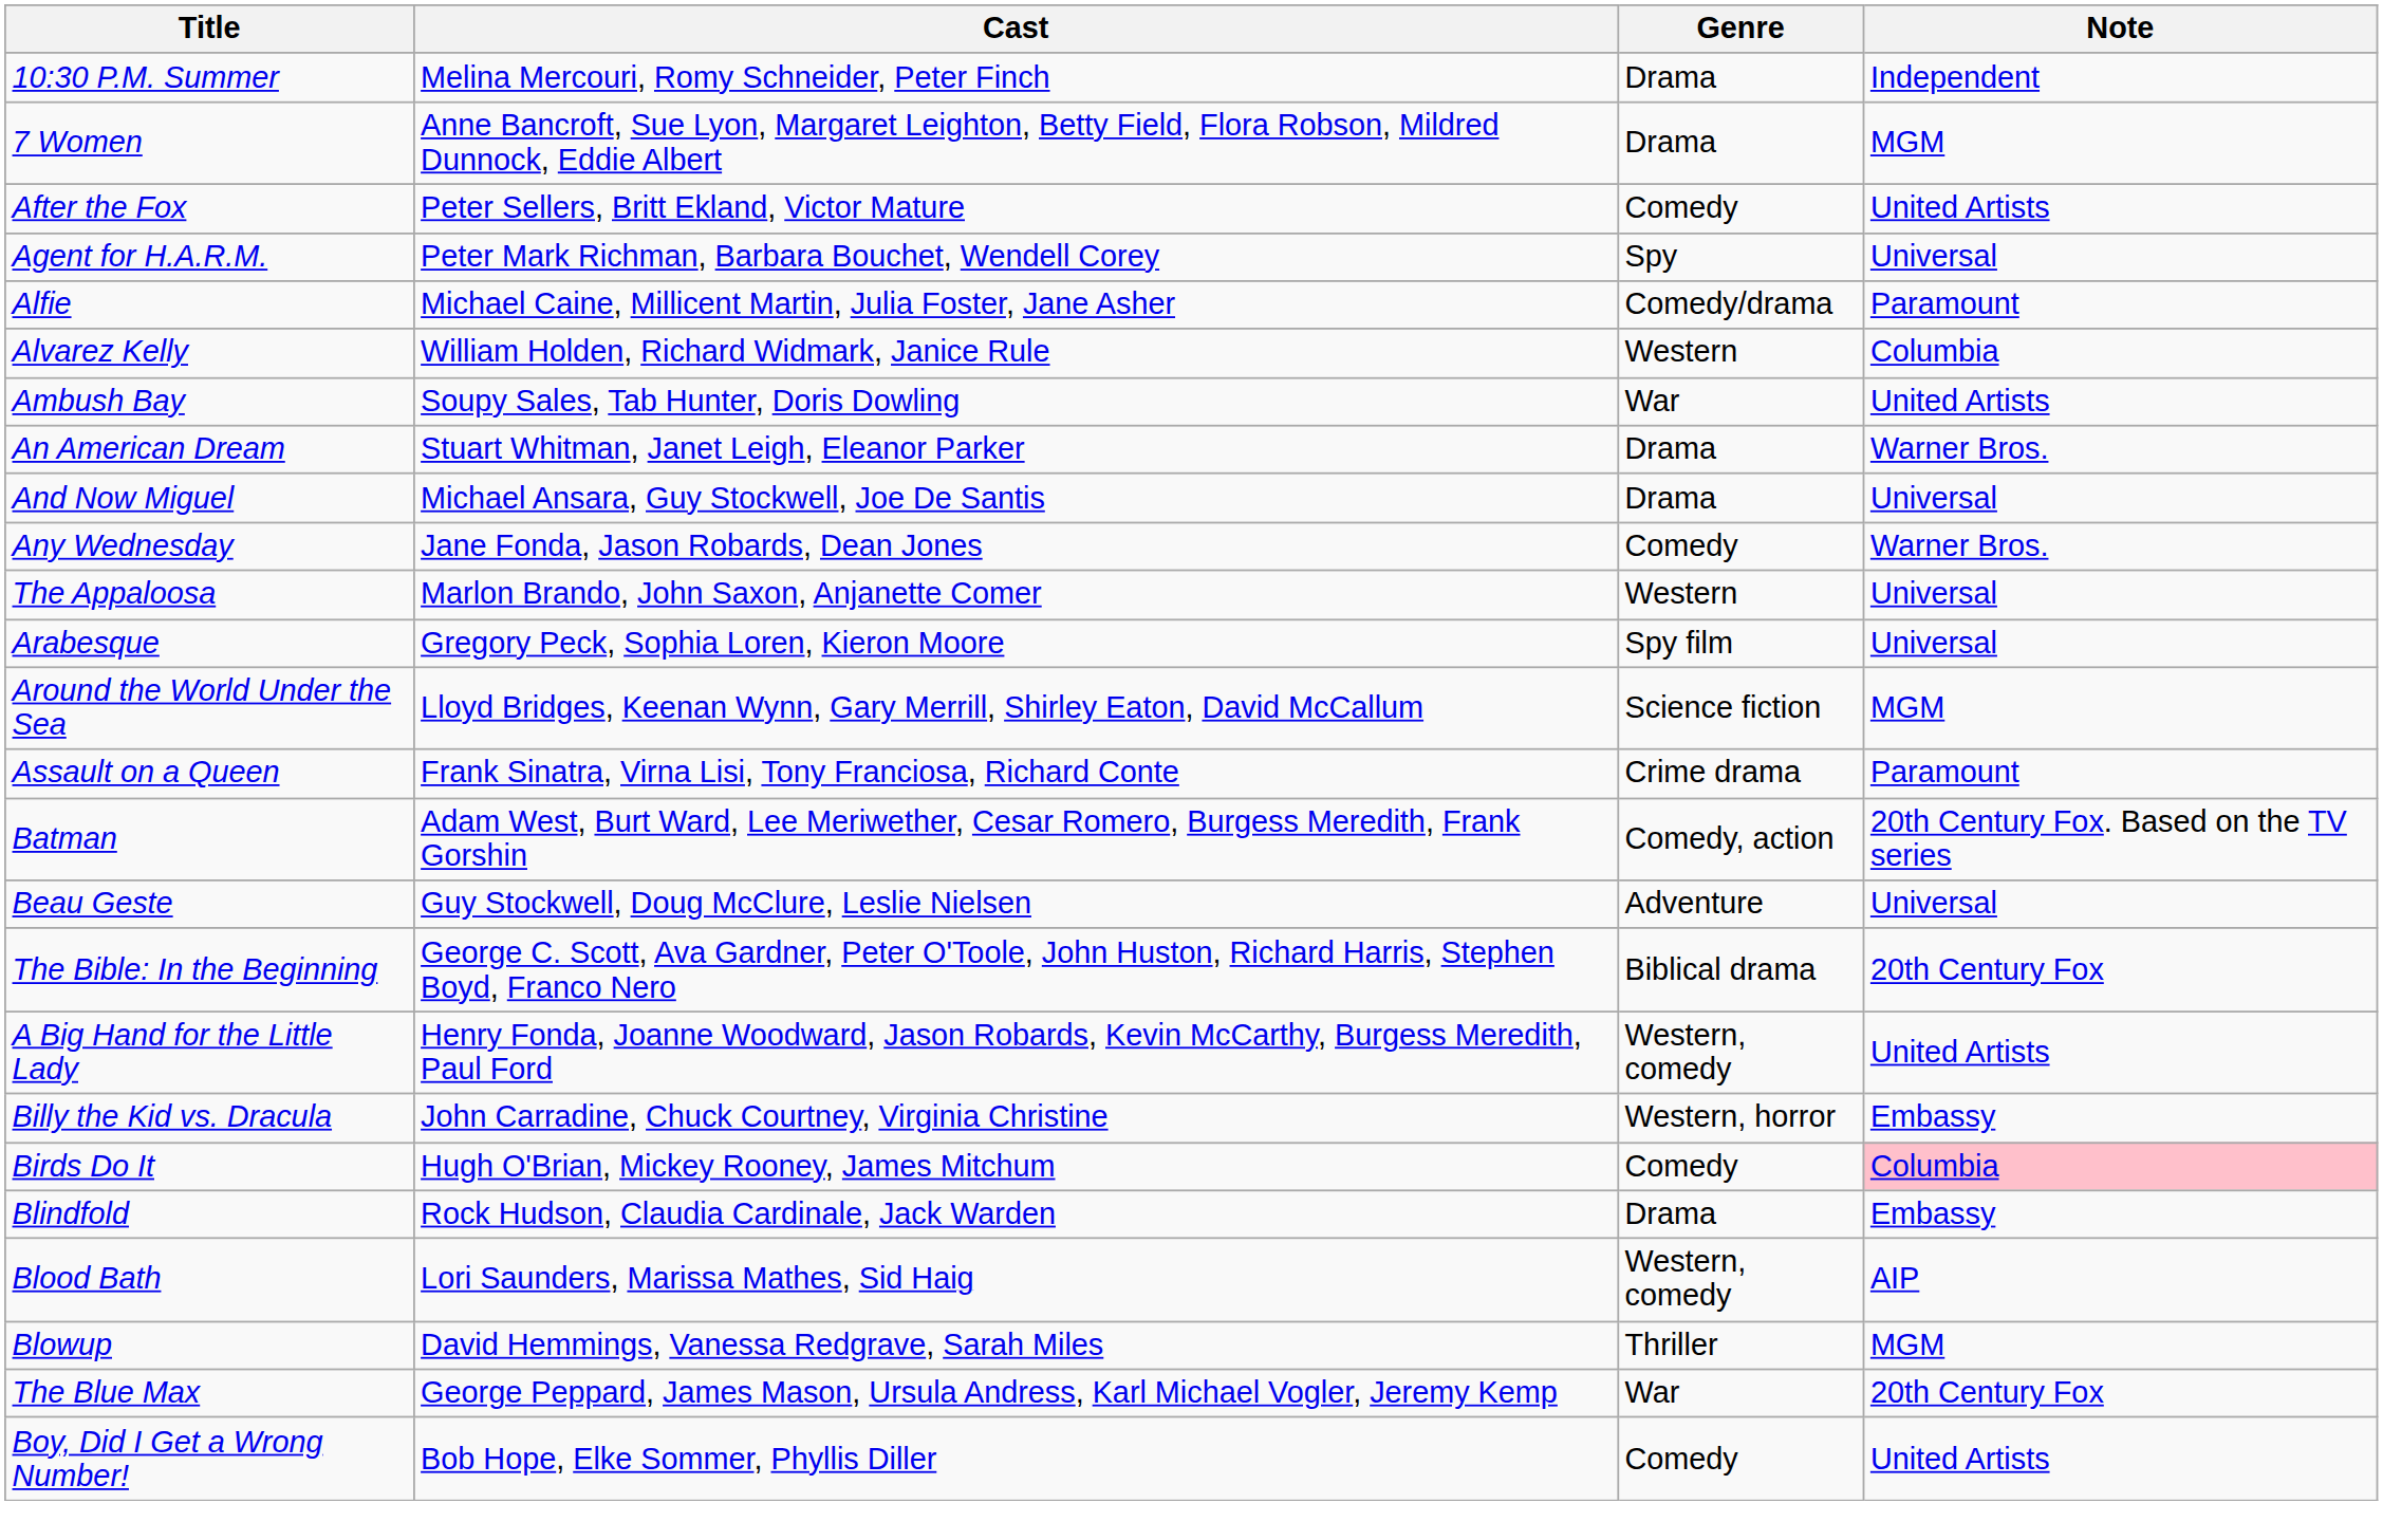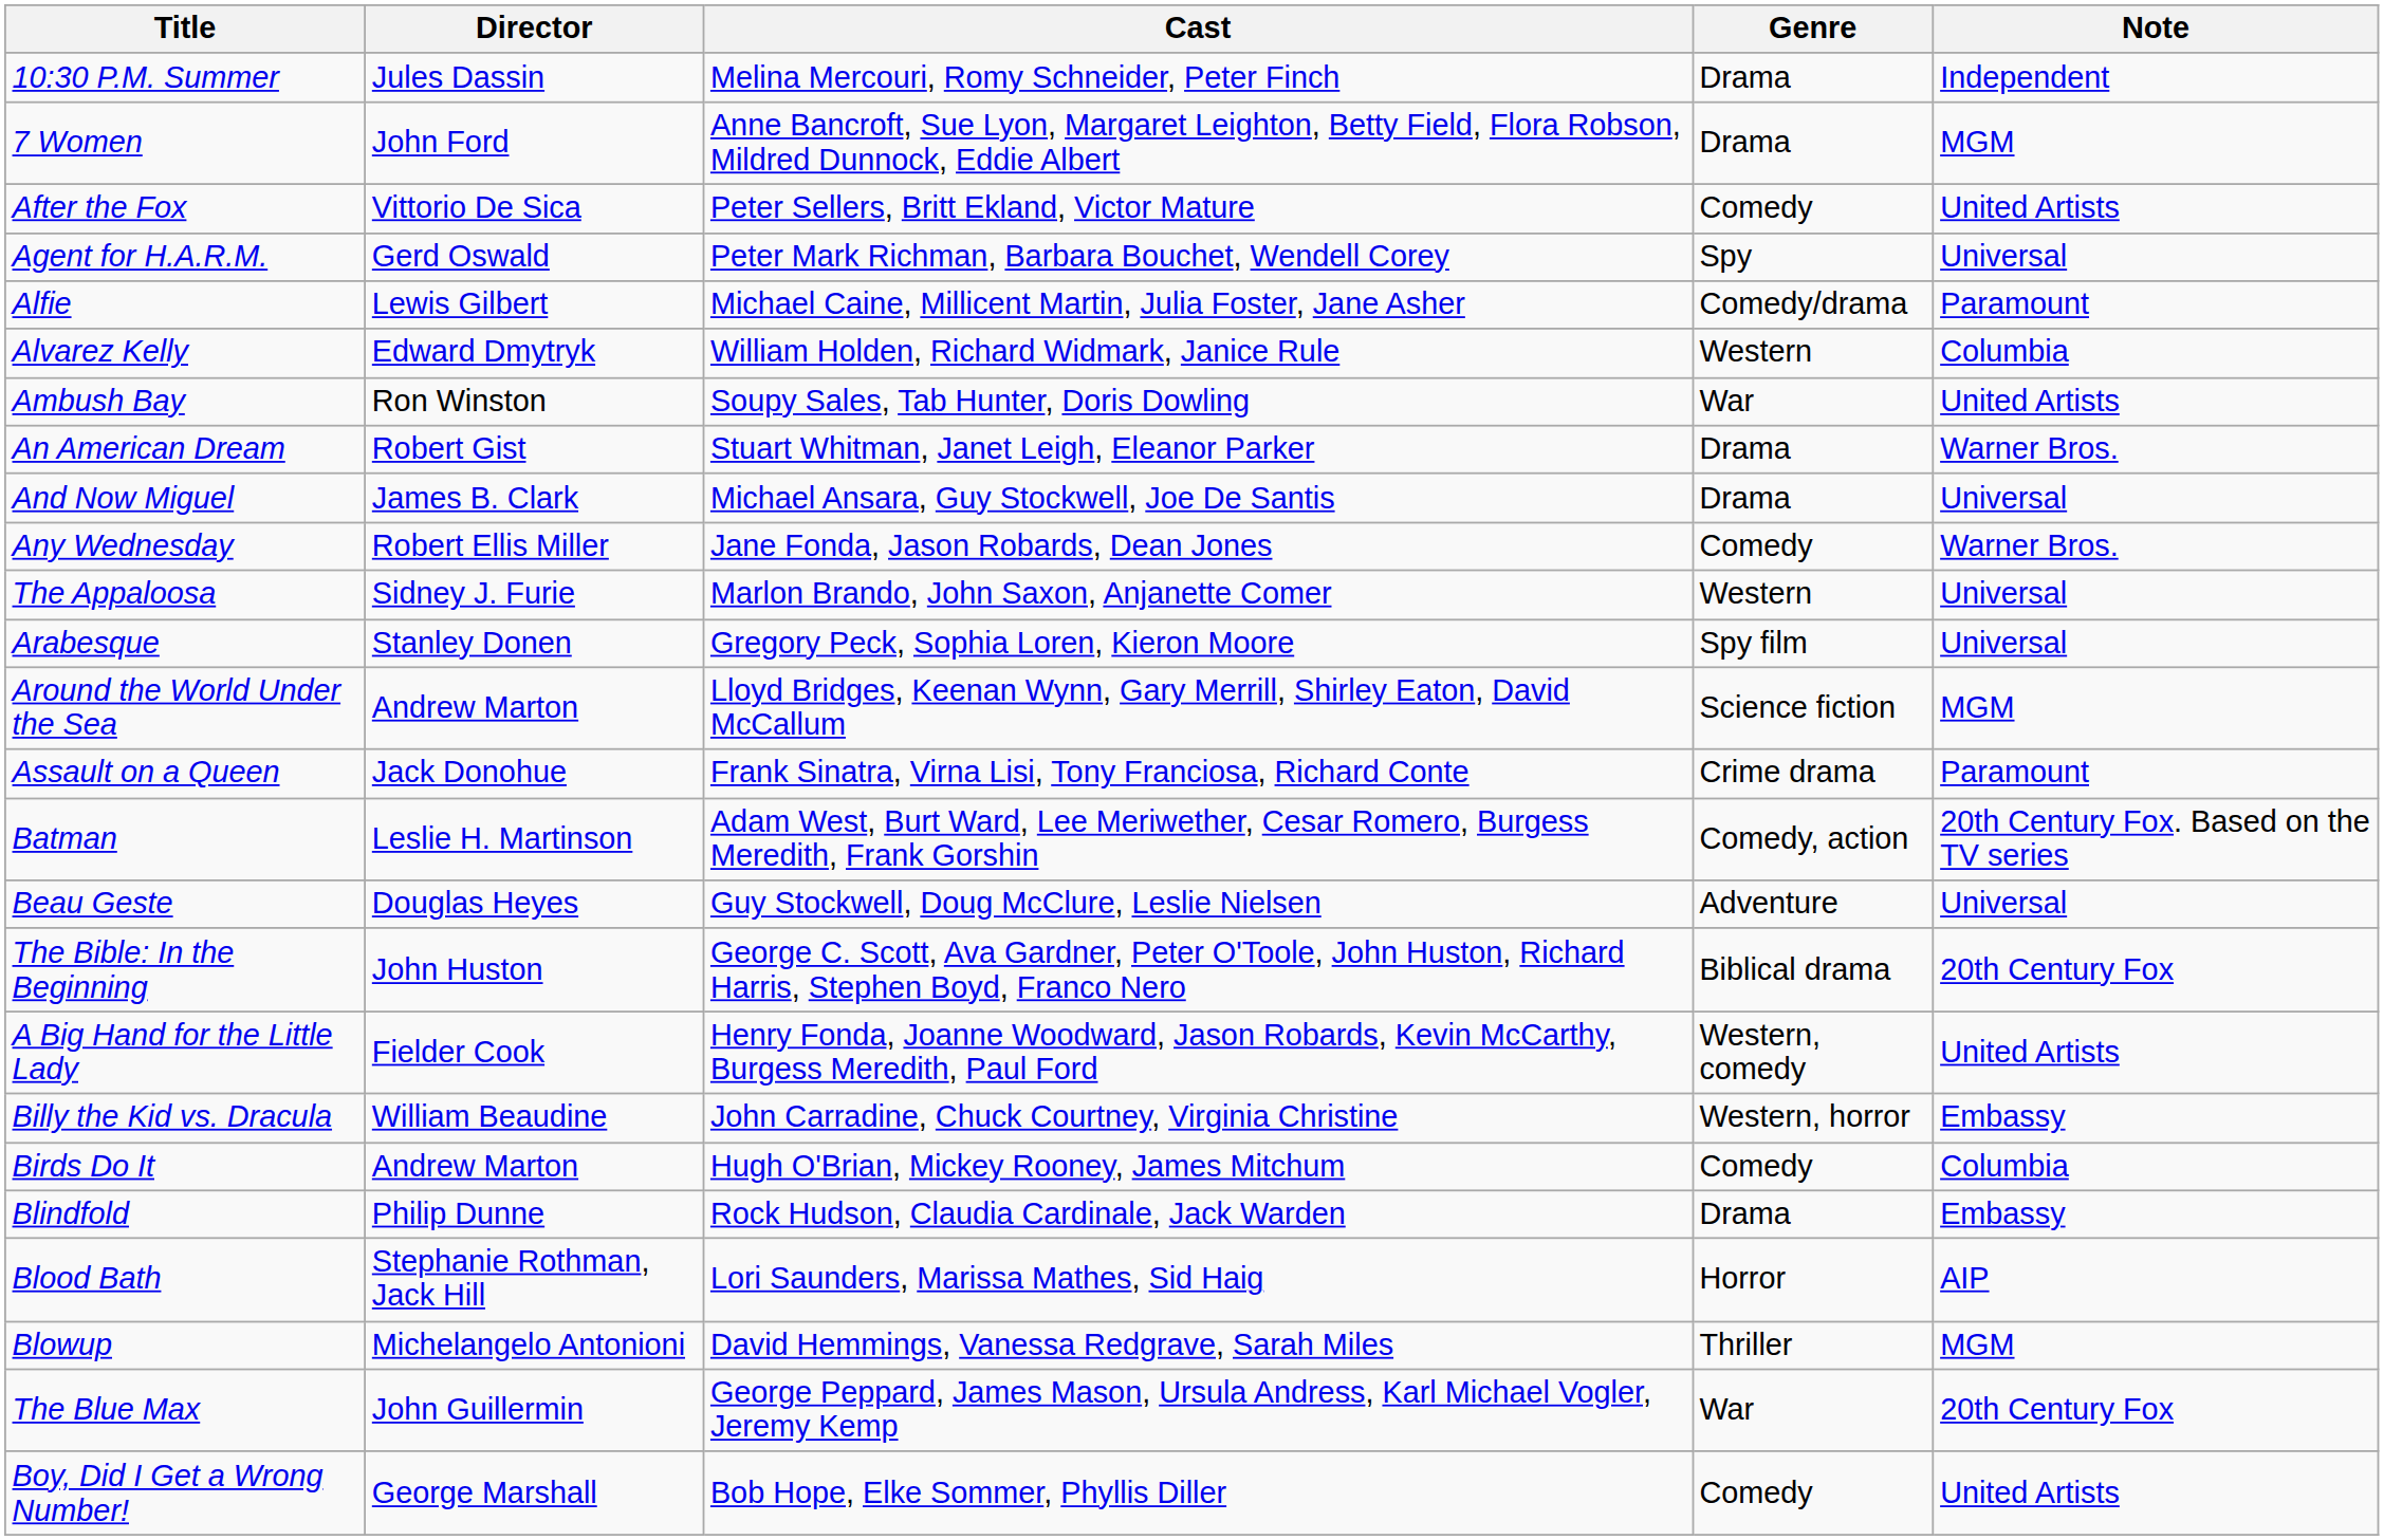 <table class="wikitable">
 <tr>
 <th>Title</th>
+<th>Director</th>
 <th>Cast</th>
 <th>Genre</th>
 <th>Note</th>
 </tr>
 <tr>
 <td><em><a href='#'>10:30 P.M. Summer</a></em></td>
+<td><a href='#'>Jules Dassin</a></td>
 <td><a href='#'>Melina Mercouri</a>, <a href='#'>Romy Schneider</a>, <a href='#'>Peter Finch</a></td>
 <td>Drama</td>
 <td><a href='#'>Independent</a></td>
 </tr>
 <tr>
 <td><em><a href='#'>7 Women</a></em></td>
+<td><a href='#'>John Ford</a></td>
 <td><a href='#'>Anne Bancroft</a>, <a href='#'>Sue Lyon</a>, <a href='#'>Margaret Leighton</a>, <a href='#'>Betty Field</a>, <a href='#'>Flora Robson</a>, <a href='#'>Mildred Dunnock</a>, <a href='#'>Eddie Albert</a></td>
 <td>Drama</td>
 <td><a href='#'>MGM</a></td>
 </tr>
 <tr>
 <td><em><a href='#'>After the Fox</a></em></td>
+<td><a href='#'>Vittorio De Sica</a></td>
 <td><a href='#'>Peter Sellers</a>, <a href='#'>Britt Ekland</a>, <a href='#'>Victor Mature</a></td>
 <td>Comedy</td>
 <td><a href='#'>United Artists</a></td>
 </tr>
 <tr>
 <td><em><a href='#'>Agent for H.A.R.M.</a></em></td>
+<td><a href='#'>Gerd Oswald</a></td>
 <td><a href='#'>Peter Mark Richman</a>, <a href='#'>Barbara Bouchet</a>, <a href='#'>Wendell Corey</a></td>
 <td>Spy</td>
 <td><a href='#'>Universal</a></td>
 </tr>
 <tr>
 <td><em><a href='#'>Alfie</a></em></td>
+<td><a href='#'>Lewis Gilbert</a></td>
 <td><a href='#'>Michael Caine</a>, <a href='#'>Millicent Martin</a>, <a href='#'>Julia Foster</a>, <a href='#'>Jane Asher</a></td>
 <td>Comedy/drama</td>
 <td><a href='#'>Paramount</a></td>
 </tr>
 <tr>
 <td><em><a href='#'>Alvarez Kelly</a></em></td>
+<td><a href='#'>Edward Dmytryk</a></td>
 <td><a href='#'>William Holden</a>, <a href='#'>Richard Widmark</a>, <a href='#'>Janice Rule</a></td>
 <td>Western</td>
 <td><a href='#'>Columbia</a></td>
 </tr>
 <tr>
 <td><em><a href='#'>Ambush Bay</a></em></td>
+<td>Ron Winston</td>
 <td><a href='#'>Soupy Sales</a>, <a href='#'>Tab Hunter</a>, <a href='#'>Doris Dowling</a></td>
 <td>War</td>
 <td><a href='#'>United Artists</a></td>
 </tr>
 <tr>
 <td><em><a href='#'>An American Dream</a></em></td>
+<td><a href='#'>Robert Gist</a></td>
 <td><a href='#'>Stuart Whitman</a>, <a href='#'>Janet Leigh</a>, <a href='#'>Eleanor Parker</a></td>
 <td>Drama</td>
 <td><a href='#'>Warner Bros.</a></td>
 </tr>
 <tr>
 <td><em><a href='#'>And Now Miguel</a></em></td>
+<td><a href='#'>James B. Clark</a></td>
 <td><a href='#'>Michael Ansara</a>, <a href='#'>Guy Stockwell</a>, <a href='#'>Joe De Santis</a></td>
 <td>Drama</td>
 <td><a href='#'>Universal</a></td>
 </tr>
 <tr>
 <td><em><a href='#'>Any Wednesday</a></em></td>
+<td><a href='#'>Robert Ellis Miller</a></td>
 <td><a href='#'>Jane Fonda</a>, <a href='#'>Jason Robards</a>, <a href='#'>Dean Jones</a></td>
 <td>Comedy</td>
 <td><a href='#'>Warner Bros.</a></td>
 </tr>
 <tr>
 <td><em><a href='#'>The Appaloosa</a></em></td>
+<td><a href='#'>Sidney J. Furie</a></td>
 <td><a href='#'>Marlon Brando</a>, <a href='#'>John Saxon</a>, <a href='#'>Anjanette Comer</a></td>
 <td>Western</td>
 <td><a href='#'>Universal</a></td>
 </tr>
 <tr>
 <td><em><a href='#'>Arabesque</a></em></td>
+<td><a href='#'>Stanley Donen</a></td>
 <td><a href='#'>Gregory Peck</a>, <a href='#'>Sophia Loren</a>, <a href='#'>Kieron Moore</a></td>
 <td>Spy film</td>
 <td><a href='#'>Universal</a></td>
 </tr>
 <tr>
 <td><em><a href='#'>Around the World Under the Sea</a></em></td>
+<td><a href='#'>Andrew Marton</a></td>
 <td><a href='#'>Lloyd Bridges</a>, <a href='#'>Keenan Wynn</a>, <a href='#'>Gary Merrill</a>, <a href='#'>Shirley Eaton</a>, <a href='#'>David McCallum</a></td>
 <td>Science fiction</td>
 <td><a href='#'>MGM</a></td>
 </tr>
 <tr>
 <td><em><a href='#'>Assault on a Queen</a></em></td>
+<td><a href='#'>Jack Donohue</a></td>
 <td><a href='#'>Frank Sinatra</a>, <a href='#'>Virna Lisi</a>, <a href='#'>Tony Franciosa</a>, <a href='#'>Richard Conte</a></td>
 <td>Crime drama</td>
 <td><a href='#'>Paramount</a></td>
 </tr>
 <tr>
 <td><em><a href='#'>Batman</a></em></td>
+<td><a href='#'>Leslie H. Martinson</a></td>
 <td><a href='#'>Adam West</a>, <a href='#'>Burt Ward</a>, <a href='#'>Lee Meriwether</a>, <a href='#'>Cesar Romero</a>, <a href='#'>Burgess Meredith</a>, <a href='#'>Frank Gorshin</a></td>
 <td>Comedy, action</td>
 <td><a href='#'>20th Century Fox</a>. Based on the <a href='#'>TV series</a></td>
 </tr>
 <tr>
 <td><em><a href='#'>Beau Geste</a></em></td>
+<td><a href='#'>Douglas Heyes</a></td>
 <td><a href='#'>Guy Stockwell</a>, <a href='#'>Doug McClure</a>, <a href='#'>Leslie Nielsen</a></td>
 <td>Adventure</td>
 <td><a href='#'>Universal</a></td>
 </tr>
 <tr>
 <td><em><a href='#'>The Bible: In the Beginning</a></em></td>
+<td><a href='#'>John Huston</a></td>
 <td><a href='#'>George C. Scott</a>, <a href='#'>Ava Gardner</a>, <a href='#'>Peter O'Toole</a>, <a href='#'>John Huston</a>, <a href='#'>Richard Harris</a>, <a href='#'>Stephen Boyd</a>, <a href='#'>Franco Nero</a></td>
 <td>Biblical drama</td>
 <td><a href='#'>20th Century Fox</a></td>
 </tr>
 <tr>
 <td><em><a href='#'>A Big Hand for the Little Lady</a></em></td>
+<td><a href='#'>Fielder Cook</a></td>
 <td><a href='#'>Henry Fonda</a>, <a href='#'>Joanne Woodward</a>, <a href='#'>Jason Robards</a>, <a href='#'>Kevin McCarthy</a>, <a href='#'>Burgess Meredith</a>, <a href='#'>Paul Ford</a></td>
 <td>Western, comedy</td>
 <td><a href='#'>United Artists</a></td>
 </tr>
 <tr>
 <td><em><a href='#'>Billy the Kid vs. Dracula</a></em></td>
+<td><a href='#'>William Beaudine</a></td>
 <td><a href='#'>John Carradine</a>, <a href='#'>Chuck Courtney</a>, <a href='#'>Virginia Christine</a></td>
 <td>Western, horror</td>
 <td><a href='#'>Embassy</a></td>
 </tr>
 <tr>
 <td><em><a href='#'>Birds Do It</a></em></td>
+<td><a href='#'>Andrew Marton</a></td>
 <td><a href='#'>Hugh O'Brian</a>, <a href='#'>Mickey Rooney</a>, <a href='#'>James Mitchum</a></td>
 <td>Comedy</td>
-<td style="background: pink;"><a href='#'>Columbia</a></td>
+<td><a href='#'>Columbia</a></td>
 </tr>
 <tr>
 <td><em><a href='#'>Blindfold</a></em></td>
+<td><a href='#'>Philip Dunne</a></td>
 <td><a href='#'>Rock Hudson</a>, <a href='#'>Claudia Cardinale</a>, <a href='#'>Jack Warden</a></td>
 <td>Drama</td>
 <td><a href='#'>Embassy</a></td>
 </tr>
 <tr>
 <td><em><a href='#'>Blood Bath</a></em></td>
+<td><a href='#'>Stephanie Rothman</a>, <a href='#'>Jack Hill</a></td>
 <td><a href='#'>Lori Saunders</a>, <a href='#'>Marissa Mathes</a>, <a href='#'>Sid Haig</a></td>
-<td>Western, comedy</td>
+<td>Horror</td>
 <td><a href='#'>AIP</a></td>
 </tr>
 <tr>
 <td><em><a href='#'>Blowup</a></em></td>
+<td><a href='#'>Michelangelo Antonioni</a></td>
 <td><a href='#'>David Hemmings</a>, <a href='#'>Vanessa Redgrave</a>, <a href='#'>Sarah Miles</a></td>
 <td>Thriller</td>
 <td><a href='#'>MGM</a></td>
 </tr>
 <tr>
 <td><em><a href='#'>The Blue Max</a></em></td>
+<td><a href='#'>John Guillermin</a></td>
 <td><a href='#'>George Peppard</a>, <a href='#'>James Mason</a>, <a href='#'>Ursula Andress</a>, <a href='#'>Karl Michael Vogler</a>, <a href='#'>Jeremy Kemp</a></td>
 <td>War</td>
 <td><a href='#'>20th Century Fox</a></td>
 </tr>
 <tr>
 <td><em><a href='#'>Boy, Did I Get a Wrong Number!</a></em></td>
+<td><a href='#'>George Marshall</a></td>
 <td><a href='#'>Bob Hope</a>, <a href='#'>Elke Sommer</a>, <a href='#'>Phyllis Diller</a></td>
 <td>Comedy</td>
 <td><a href='#'>United Artists</a></td>
 </tr>
 </table>
